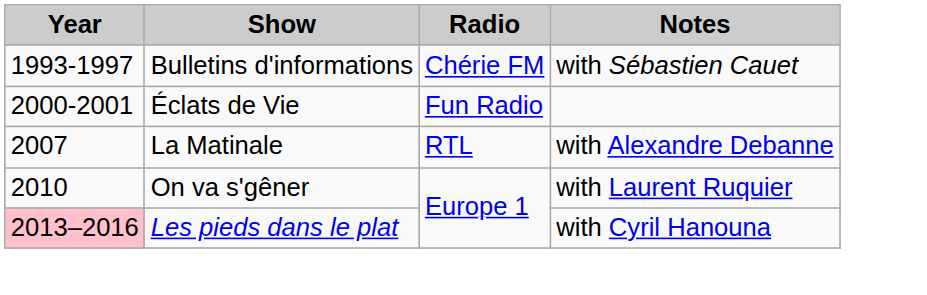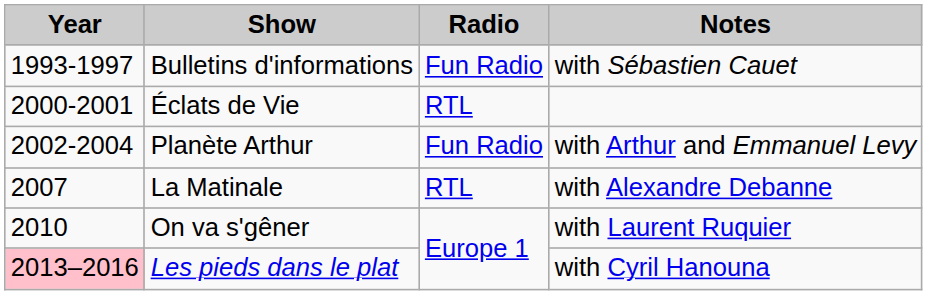 <table class="wikitable">
 <tr>
 <th style="background: #CCCCCC;">Year</th>
 <th style="background: #CCCCCC;">Show</th>
 <th style="background: #CCCCCC;">Radio</th>
 <th style="background: #CCCCCC;">Notes</th>
 </tr>
 <tr>
 <td>1993-1997</td>
 <td>Bulletins d'informations</td>
-<td><a href='#'>Chérie FM</a></td>
+<td><a href='#'>Fun Radio</a></td>
 <td>with <em>Sébastien Cauet</em></td>
 </tr>
 <tr>
 <td>2000-2001</td>
 <td>Éclats de Vie</td>
+<td><a href='#'>RTL</a></td>
+<td></td>
+</tr>
+<tr>
+<td>2002-2004</td>
+<td>Planète Arthur</td>
 <td><a href='#'>Fun Radio</a></td>
-<td></td>
+<td>with <a href='#'>Arthur</a> and <em>Emmanuel Levy</em></td>
 </tr>
 <tr>
 <td>2007</td>
 <td>La Matinale</td>
 <td><a href='#'>RTL</a></td>
 <td>with <a href='#'>Alexandre Debanne</a></td>
 </tr>
 <tr>
 <td>2010</td>
 <td>On va s'gêner</td>
 <td rowspan=2><a href='#'>Europe 1</a></td>
 <td>with <a href='#'>Laurent Ruquier</a></td>
 </tr>
 <tr>
 <td style="background: pink;">2013–2016</td>
 <td><em><a href='#'>Les pieds dans le plat</a></em></td>
 <td>with <a href='#'>Cyril Hanouna</a></td>
 </tr>
 </table>
